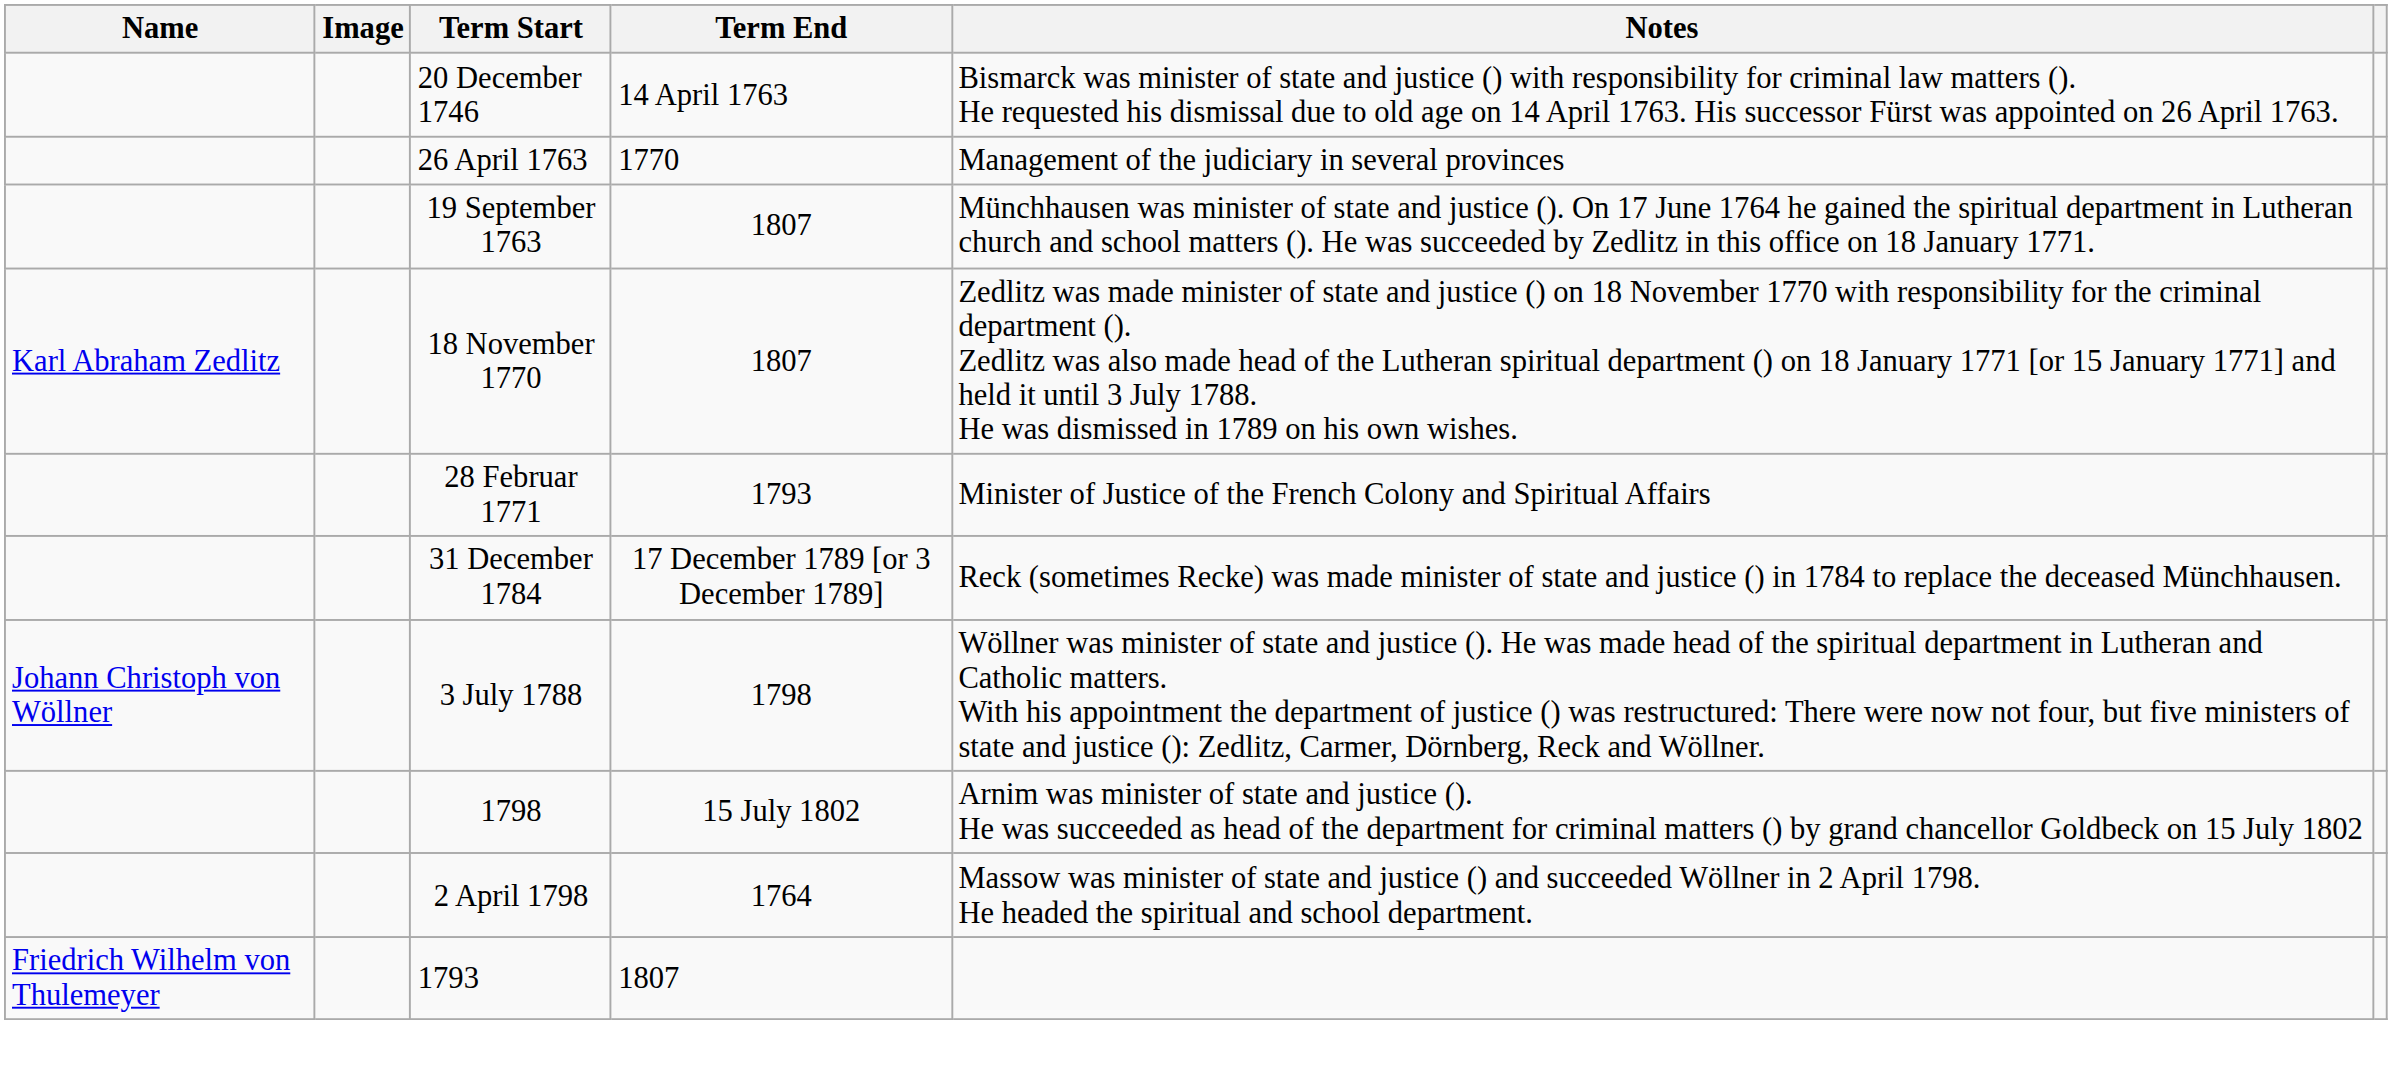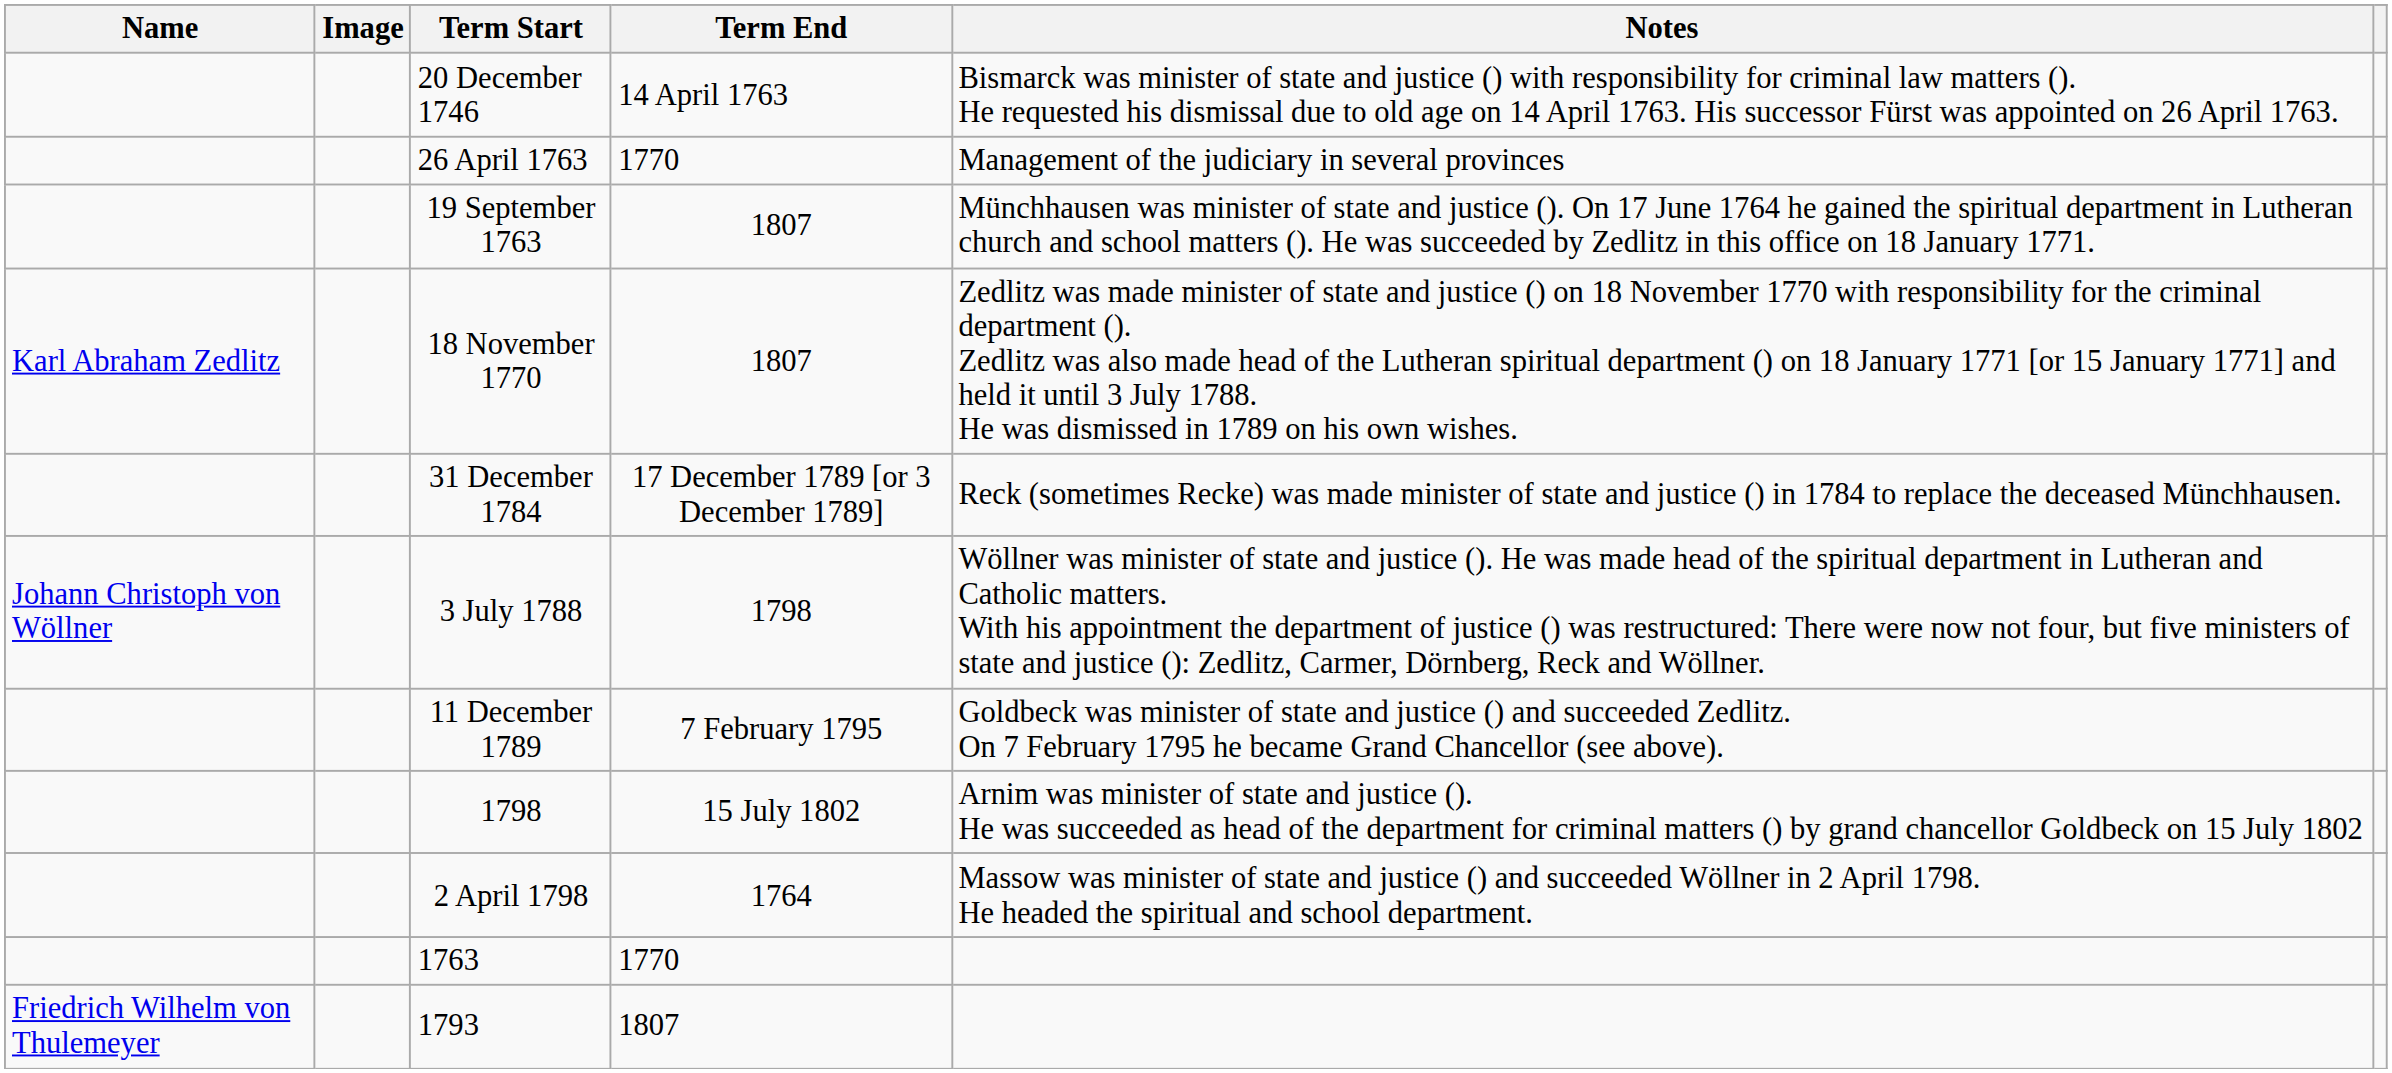 <table class="wikitable">
 <tr>
 <th>Name</th>
 <th>Image</th>
 <th>Term Start</th>
 <th>Term End</th>
 <th>Notes</th>
 <th></th>
 </tr>
 <tr>
 <td></td>
 <td></td>
 <td>20 December 1746</td>
 <td>14 April 1763</td>
 <td>Bismarck was minister of state and justice () with responsibility for criminal law matters ().<br>He requested his dismissal due to old age on 14 April 1763. His successor Fürst was appointed on 26 April 1763.</td>
 <td></td>
 </tr>
 <tr>
 <td></td>
 <td></td>
 <td>26 April 1763</td>
 <td>1770</td>
 <td>Management of the judiciary in several provinces</td>
 <td></td>
 </tr>
 <tr>
 <td></td>
 <td align="center"></td>
 <td align="center">19 September 1763</td>
 <td align="center">1807</td>
 <td>Münchhausen was minister of state and justice (). On 17 June 1764 he gained the spiritual department in Lutheran church and school matters (). He was succeeded by Zedlitz in this office on 18 January 1771.</td>
 <td></td>
 </tr>
 <tr>
 <td><a href='#'>Karl Abraham Zedlitz</a></td>
 <td align="center"></td>
 <td align="center">18 November 1770</td>
 <td align="center">1807</td>
 <td>Zedlitz was made minister of state and justice () on 18 November 1770 with responsibility for the criminal department ().<br>Zedlitz was also made head of the Lutheran spiritual department () on 18 January 1771 [or 15 January 1771] and held it until 3 July 1788.<br>He was dismissed in 1789 on his own wishes.</td>
 <td></td>
 </tr>
 <tr>
 <td></td>
 <td align="center"></td>
-<td align="center">28 Februar 1771</td>
-<td align="center">1793</td>
-<td>Minister of Justice of the French Colony and Spiritual Affairs</td>
-<td></td>
-</tr>
-<tr>
-<td></td>
-<td align="center"></td>
 <td align="center">31 December 1784</td>
 <td align="center">17 December 1789 [or 3 December 1789]</td>
 <td>Reck (sometimes Recke) was made minister of state and justice () in 1784 to replace the deceased Münchhausen.</td>
 <td></td>
 </tr>
 <tr>
 <td><a href='#'>Johann Christoph von Wöllner</a></td>
 <td align="center"></td>
 <td align="center">3 July 1788</td>
 <td align="center">1798</td>
 <td>Wöllner was minister of state and justice (). He was made head of the spiritual department in Lutheran and Catholic matters.<br>With his appointment the department of justice () was restructured: There were now not four, but five ministers of state and justice (): Zedlitz, Carmer, Dörnberg, Reck and Wöllner.</td>
+<td></td>
+</tr>
+<tr>
+<td></td>
+<td align="center"></td>
+<td align="center">11 December 1789</td>
+<td align="center">7 February 1795</td>
+<td>Goldbeck was minister of state and justice () and succeeded Zedlitz.<br>On 7 February 1795 he became Grand Chancellor (see above).</td>
 <td></td>
 </tr>
 <tr>
 <td></td>
 <td align="center"></td>
 <td align="center">1798</td>
 <td align="center">15 July 1802</td>
 <td>Arnim was minister of state and justice ().<br>He was succeeded as head of the department for criminal matters () by grand chancellor Goldbeck on 15 July 1802</td>
 <td></td>
 </tr>
 <tr>
 <td></td>
 <td align="center"></td>
 <td align="center">2 April 1798</td>
 <td align="center">1764</td>
 <td>Massow was minister of state and justice () and succeeded Wöllner in 2 April 1798.<br>He headed the spiritual and school department.</td>
 <td></td>
 </tr>
 <tr>
+<td></td>
+<td></td>
+<td>1763</td>
+<td>1770</td>
+<td></td>
+<td></td>
+</tr>
+<tr>
 <td><a href='#'>Friedrich Wilhelm von Thulemeyer</a></td>
 <td></td>
 <td>1793</td>
 <td>1807</td>
 <td></td>
 <td></td>
 </tr>
 </table>
